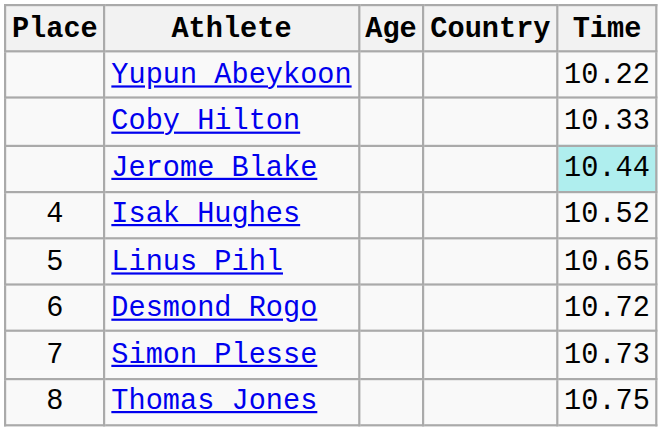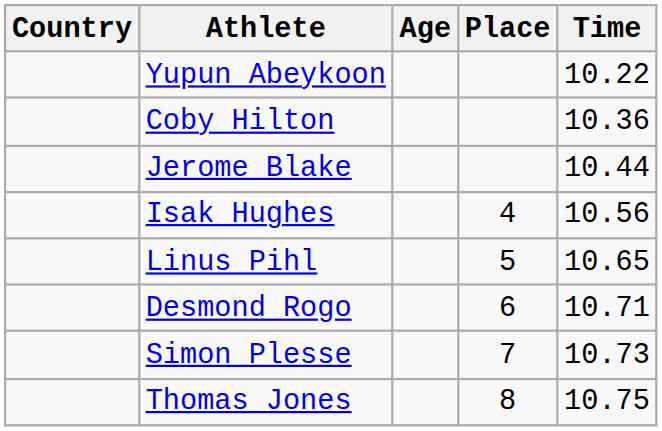 <table class="wikitable mw-datatable sortable">
 <tr>
-<th>Place</th>
+<th>Country</th>
 <th>Athlete</th>
 <th>Age</th>
-<th>Country</th>
+<th>Place</th>
 <th>Time</th>
 </tr>
 <tr>
-<td align=center></td>
+<td></td>
 <td><a href='#'>Yupun Abeykoon</a></td>
 <td></td>
-<td></td>
+<td align=center></td>
 <td>10.22</td>
 </tr>
 <tr>
-<td align=center></td>
+<td></td>
 <td><a href='#'>Coby Hilton</a></td>
 <td></td>
-<td></td>
-<td>10.33</td>
+<td align=center></td>
+<td>10.36</td>
 </tr>
 <tr>
-<td align=center></td>
+<td></td>
 <td><a href='#'>Jerome Blake</a></td>
 <td></td>
-<td></td>
-<td style="background: paleturquoise;">10.44</td>
+<td align=center></td>
+<td>10.44</td>
 </tr>
 <tr>
-<td align=center>4</td>
+<td></td>
 <td><a href='#'>Isak Hughes</a></td>
 <td></td>
-<td></td>
-<td>10.52</td>
+<td align=center>4</td>
+<td>10.56</td>
 </tr>
 <tr>
-<td align=center>5</td>
+<td></td>
 <td><a href='#'>Linus Pihl</a></td>
 <td></td>
-<td></td>
+<td align=center>5</td>
 <td>10.65</td>
 </tr>
 <tr>
-<td align=center>6</td>
+<td></td>
 <td><a href='#'>Desmond Rogo</a></td>
 <td></td>
-<td></td>
-<td>10.72</td>
+<td align=center>6</td>
+<td>10.71</td>
 </tr>
 <tr>
-<td align=center>7</td>
+<td></td>
 <td><a href='#'>Simon Plesse</a></td>
 <td></td>
-<td></td>
+<td align=center>7</td>
 <td>10.73</td>
 </tr>
 <tr>
-<td align=center>8</td>
+<td></td>
 <td><a href='#'>Thomas Jones</a></td>
 <td></td>
-<td></td>
+<td align=center>8</td>
 <td>10.75</td>
 </tr>
 </table>
